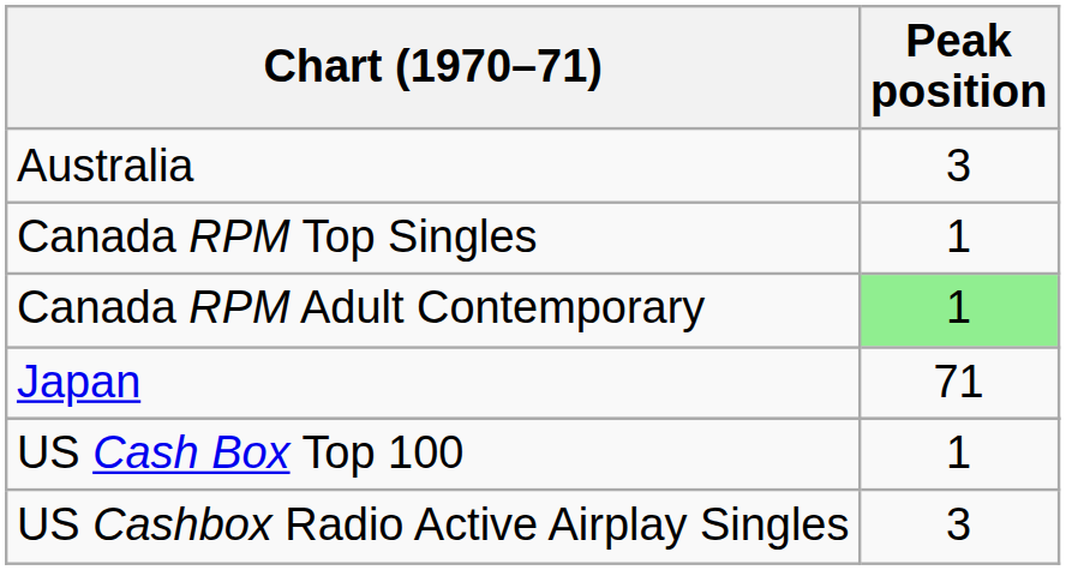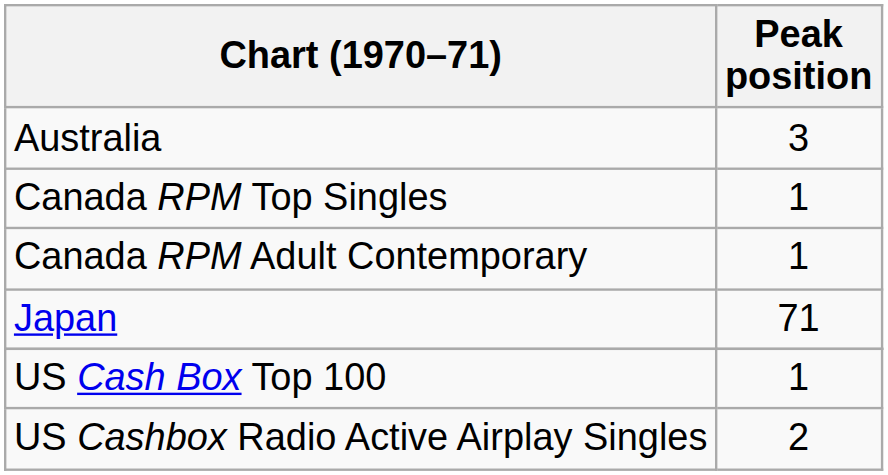 <table class="wikitable sortable">
 <tr>
 <th>Chart (1970–71)</th>
 <th>Peak<br>position</th>
 </tr>
 <tr>
 <td>Australia</td>
 <td style="text-align:center;">3</td>
 </tr>
 <tr>
 <td>Canada <em>RPM</em> Top Singles</td>
 <td style="text-align:center;">1</td>
 </tr>
 <tr>
 <td>Canada <em>RPM</em> Adult Contemporary</td>
-<td style="background: lightgreen; text-align:center;">1</td>
+<td style="text-align:center;">1</td>
 </tr>
 <tr>
 <td><a href='#'>Japan</a></td>
 <td style="text-align:center;">71</td>
 </tr>
 <tr>
 </tr>
 <tr>
 </tr>
 <tr>
 </tr>
 <tr>
 <td>US <a href='#'><em>Cash Box</em></a> Top 100</td>
 <td style="text-align:center;">1</td>
 </tr>
 <tr>
 <td>US <em>Cashbox</em> Radio Active Airplay Singles</td>
-<td style="text-align:center;">3</td>
+<td style="text-align:center;">2</td>
 </tr>
 </table>
